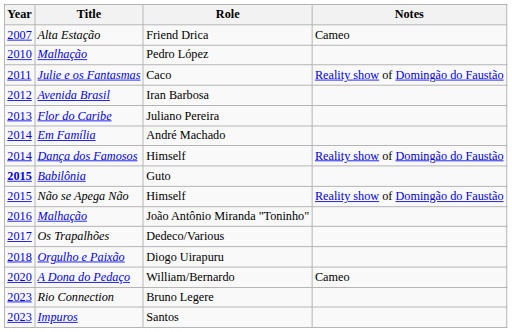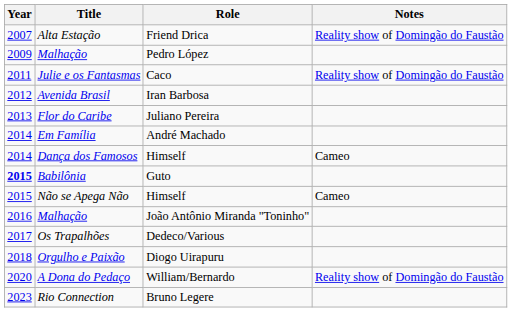 <table class="wikitable" style="font-size: 90%;">
 <tr>
 <th>Year</th>
 <th>Title</th>
 <th>Role</th>
 <th>Notes</th>
 </tr>
 <tr>
 <td><a href='#'>2007</a></td>
 <td><em>Alta Estação</em></td>
 <td>Friend Drica</td>
-<td>Cameo</td>
+<td><a href='#'>Reality show</a> of <a href='#'>Domingão do Faustão</a></td>
 </tr>
 <tr>
-<td><a href='#'>2010</a></td>
+<td><a href='#'>2009</a></td>
 <td><em><a href='#'>Malhação</a></em></td>
 <td>Pedro López</td>
 <td></td>
 </tr>
 <tr>
 <td><a href='#'>2011</a></td>
 <td><em><a href='#'>Julie e os Fantasmas</a></em></td>
 <td>Caco</td>
 <td><a href='#'>Reality show</a> of <a href='#'>Domingão do Faustão</a></td>
 </tr>
 <tr>
 <td><a href='#'>2012</a></td>
 <td><em><a href='#'>Avenida Brasil</a></em></td>
 <td>Iran Barbosa</td>
 <td></td>
 </tr>
 <tr>
 <td><a href='#'>2013</a></td>
 <td><em><a href='#'>Flor do Caribe</a></em></td>
 <td>Juliano Pereira</td>
 <td></td>
 </tr>
 <tr>
 <td><a href='#'>2014</a></td>
 <td><em><a href='#'>Em Família</a></em></td>
 <td>André Machado</td>
 <td></td>
 </tr>
 <tr>
 <td><a href='#'>2014</a></td>
 <td><em><a href='#'>Dança dos Famosos</a></em></td>
 <td>Himself</td>
-<td><a href='#'>Reality show</a> of <a href='#'>Domingão do Faustão</a></td>
+<td>Cameo</td>
 </tr>
 <tr>
 <td><strong><a href='#'>2015</a></strong></td>
 <td><em><a href='#'>Babilônia</a></em></td>
 <td>Guto</td>
 <td></td>
 </tr>
 <tr>
 <td><a href='#'>2015</a></td>
 <td><em>Não se Apega Não</em></td>
 <td>Himself</td>
-<td><a href='#'>Reality show</a> of <a href='#'>Domingão do Faustão</a></td>
+<td>Cameo</td>
 </tr>
 <tr>
 <td><a href='#'>2016</a></td>
 <td><em><a href='#'>Malhação</a></em></td>
 <td>João Antônio Miranda "Toninho"</td>
 <td></td>
 </tr>
 <tr>
 <td><a href='#'>2017</a></td>
 <td><em>Os Trapalhões</em></td>
 <td>Dedeco/Various</td>
 <td></td>
 </tr>
 <tr>
 <td><a href='#'>2018</a></td>
 <td><em><a href='#'>Orgulho e Paixão</a></em></td>
 <td>Diogo Uirapuru</td>
 <td></td>
 </tr>
 <tr>
 <td><a href='#'>2020</a></td>
 <td><em><a href='#'>A Dona do Pedaço</a></em></td>
 <td>William/Bernardo</td>
-<td>Cameo</td>
+<td><a href='#'>Reality show</a> of <a href='#'>Domingão do Faustão</a></td>
 </tr>
 <tr>
 <td><a href='#'>2023</a></td>
 <td><em>Rio Connection</em></td>
 <td>Bruno Legere</td>
 <td></td>
 </tr>
-<tr>
-<td><a href='#'>2023</a></td>
-<td><em><a href='#'>Impuros</a></em></td>
-<td>Santos</td>
-<td></td>
-</tr>
 </table>
